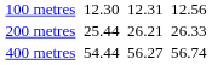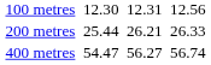 <table>
 <tr>
 <td><a href='#'>100 metres</a></td>
 <td></td>
 <td>12.30</td>
 <td></td>
 <td>12.31</td>
 <td></td>
 <td>12.56</td>
 </tr>
 <tr>
 <td><a href='#'>200 metres</a></td>
 <td></td>
 <td>25.44</td>
 <td></td>
 <td>26.21</td>
 <td></td>
 <td>26.33</td>
 </tr>
 <tr>
 <td><a href='#'>400 metres</a></td>
 <td></td>
-<td>54.44</td>
+<td>54.47</td>
 <td></td>
 <td>56.27</td>
 <td></td>
 <td>56.74</td>
 </tr>
 </table>
